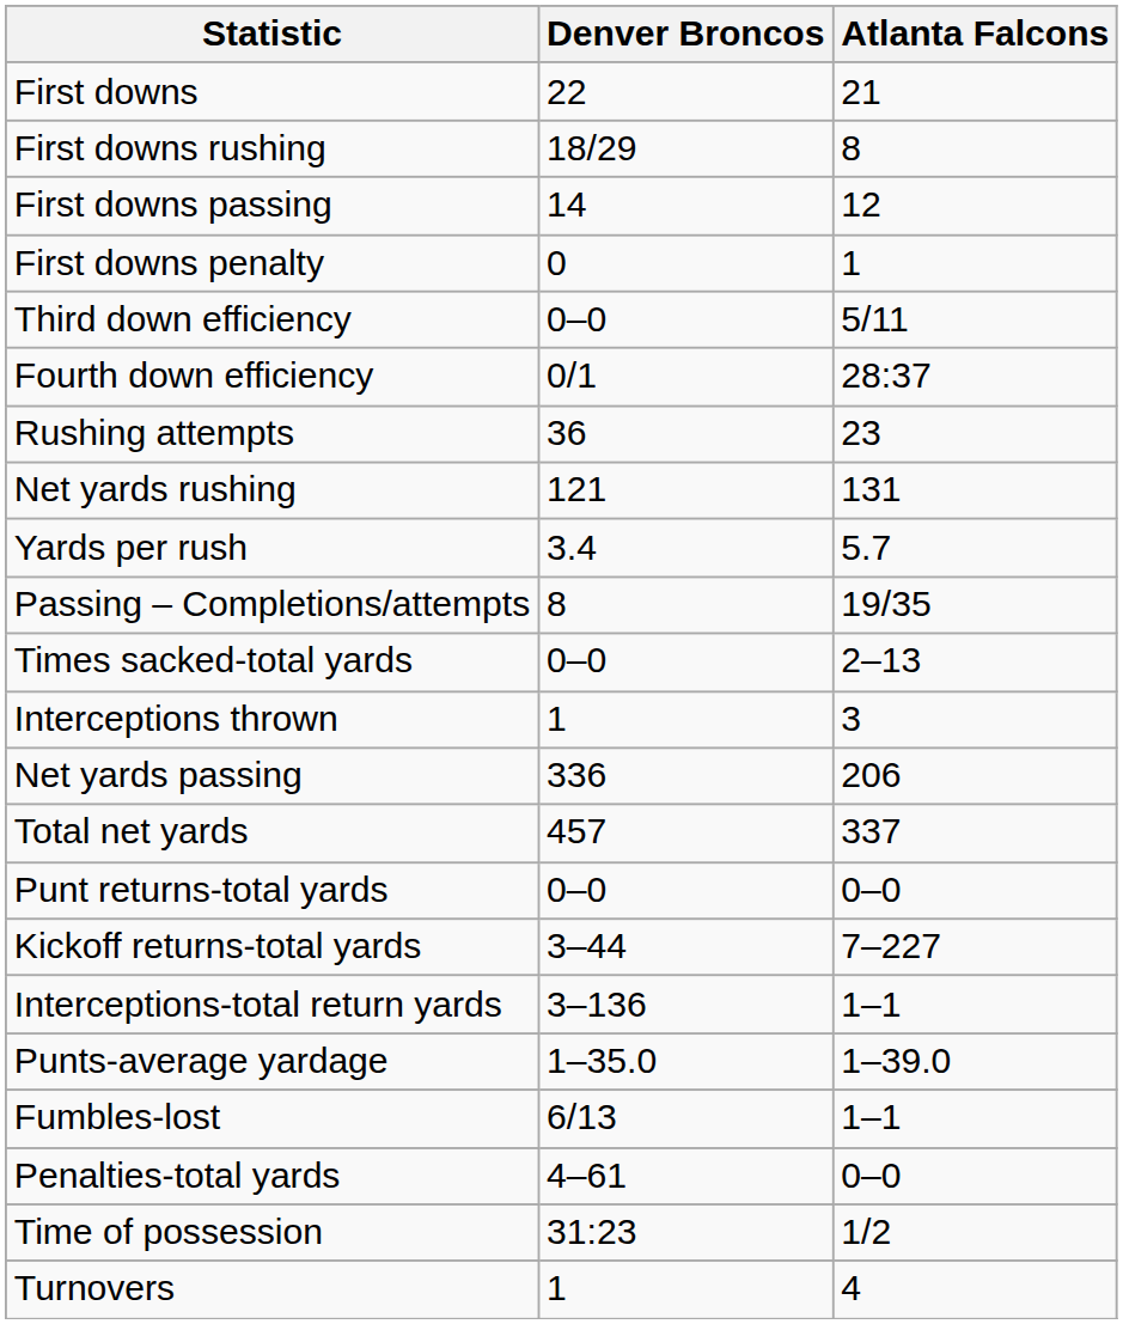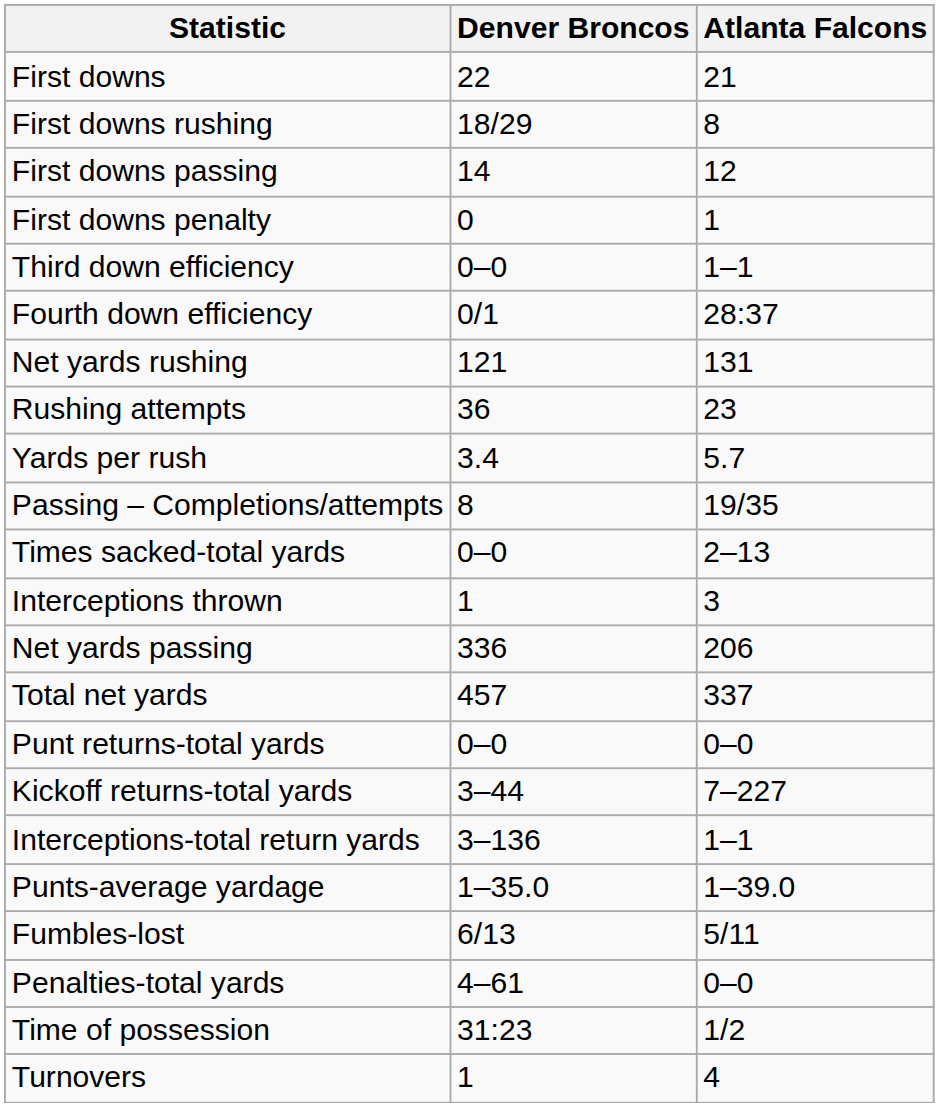 <table class="wikitable">
 <tr>
 <th>Statistic</th>
 <th><strong>Denver Broncos</strong></th>
 <th><strong>Atlanta Falcons</strong></th>
 </tr>
 <tr>
 <td>First downs</td>
 <td>22</td>
 <td>21</td>
 </tr>
 <tr>
 <td>First downs rushing</td>
 <td>18/29</td>
 <td>8</td>
 </tr>
 <tr>
 <td>First downs passing</td>
 <td>14</td>
 <td>12</td>
 </tr>
 <tr>
 <td>First downs penalty</td>
 <td>0</td>
 <td>1</td>
 </tr>
 <tr>
 <td>Third down efficiency</td>
 <td>0–0</td>
-<td>5/11</td>
+<td>1–1</td>
 </tr>
 <tr>
 <td>Fourth down efficiency</td>
 <td>0/1</td>
 <td>28:37</td>
 </tr>
 <tr>
+<td>Net yards rushing</td>
+<td>121</td>
+<td>131</td>
+</tr>
+<tr>
 <td>Rushing attempts</td>
 <td>36</td>
 <td>23</td>
-</tr>
-<tr>
-<td>Net yards rushing</td>
-<td>121</td>
-<td>131</td>
 </tr>
 <tr>
 <td>Yards per rush</td>
 <td>3.4</td>
 <td>5.7</td>
 </tr>
 <tr>
 <td>Passing – Completions/attempts</td>
 <td>8</td>
 <td>19/35</td>
 </tr>
 <tr>
 <td>Times sacked-total yards</td>
 <td>0–0</td>
 <td>2–13</td>
 </tr>
 <tr>
 <td>Interceptions thrown</td>
 <td>1</td>
 <td>3</td>
 </tr>
 <tr>
 <td>Net yards passing</td>
 <td>336</td>
 <td>206</td>
 </tr>
 <tr>
 <td>Total net yards</td>
 <td>457</td>
 <td>337</td>
 </tr>
 <tr>
 <td>Punt returns-total yards</td>
 <td>0–0</td>
 <td>0–0</td>
 </tr>
 <tr>
 <td>Kickoff returns-total yards</td>
 <td>3–44</td>
 <td>7–227</td>
 </tr>
 <tr>
 <td>Interceptions-total return yards</td>
 <td>3–136</td>
 <td>1–1</td>
 </tr>
 <tr>
 <td>Punts-average yardage</td>
 <td>1–35.0</td>
 <td>1–39.0</td>
 </tr>
 <tr>
 <td>Fumbles-lost</td>
 <td>6/13</td>
-<td>1–1</td>
+<td>5/11</td>
 </tr>
 <tr>
 <td>Penalties-total yards</td>
 <td>4–61</td>
 <td>0–0</td>
 </tr>
 <tr>
 <td>Time of possession</td>
 <td>31:23</td>
 <td>1/2</td>
 </tr>
 <tr>
 <td>Turnovers</td>
 <td>1</td>
 <td>4</td>
 </tr>
 <tr>
 </tr>
 </table>
